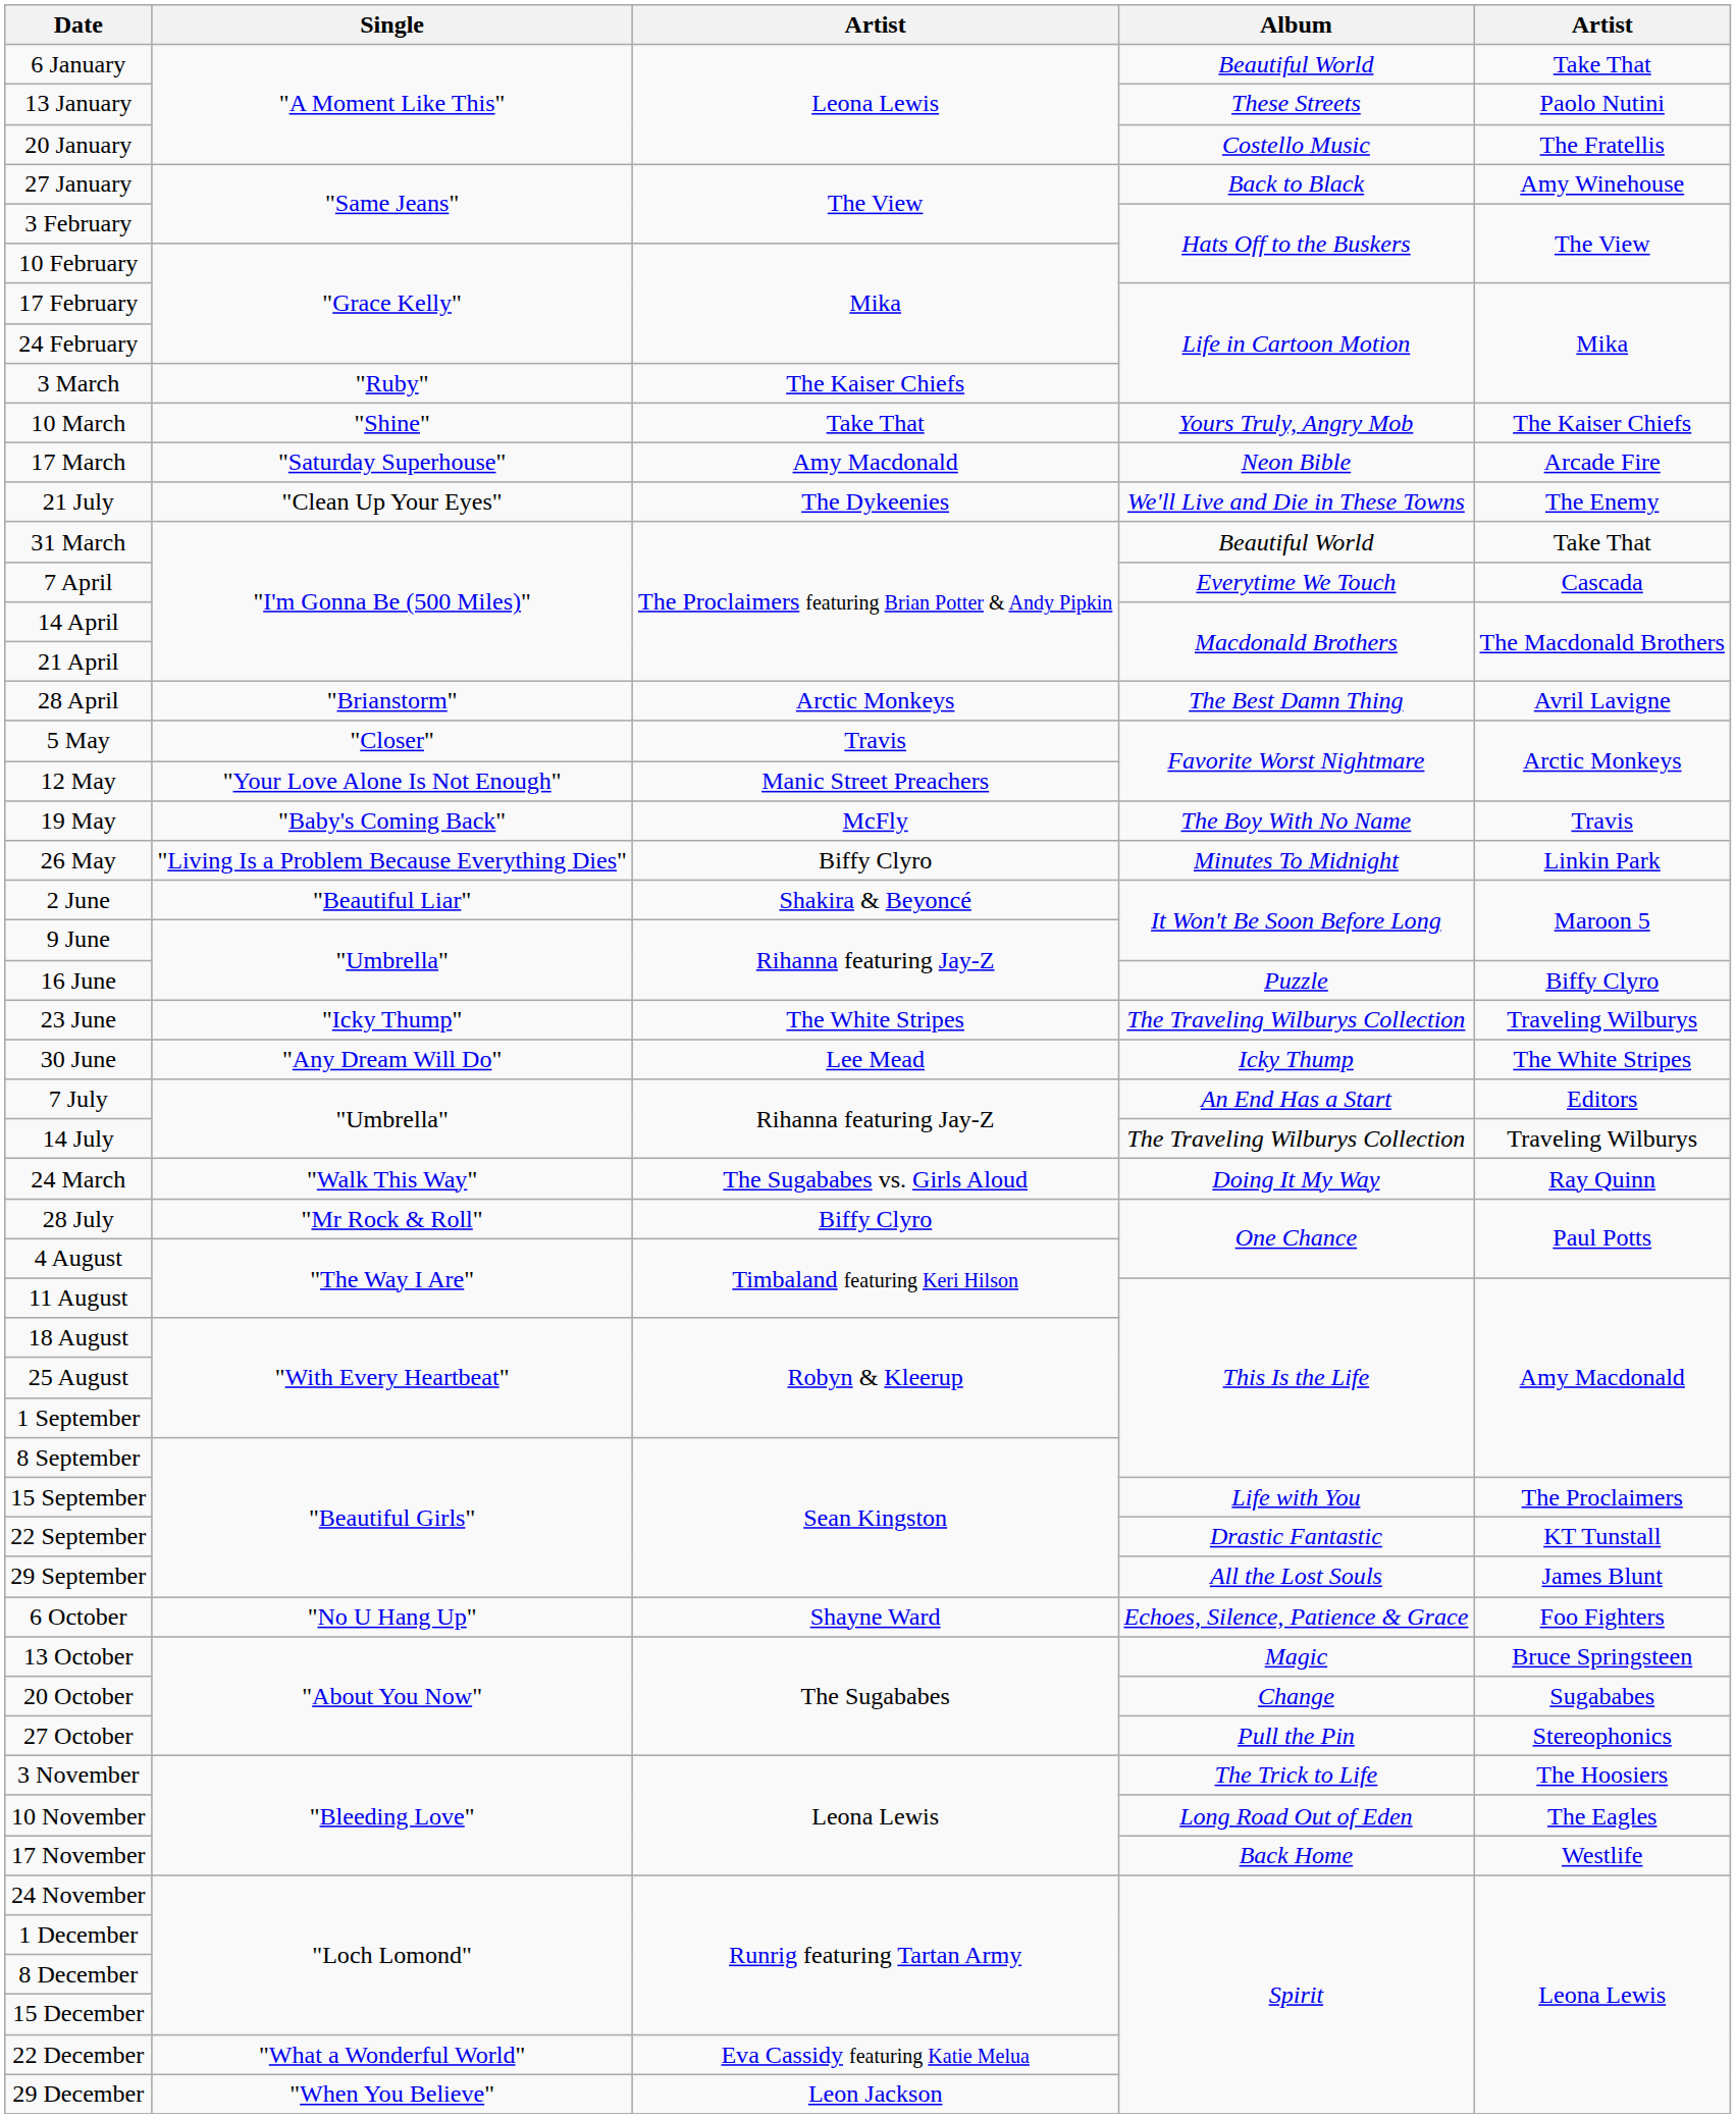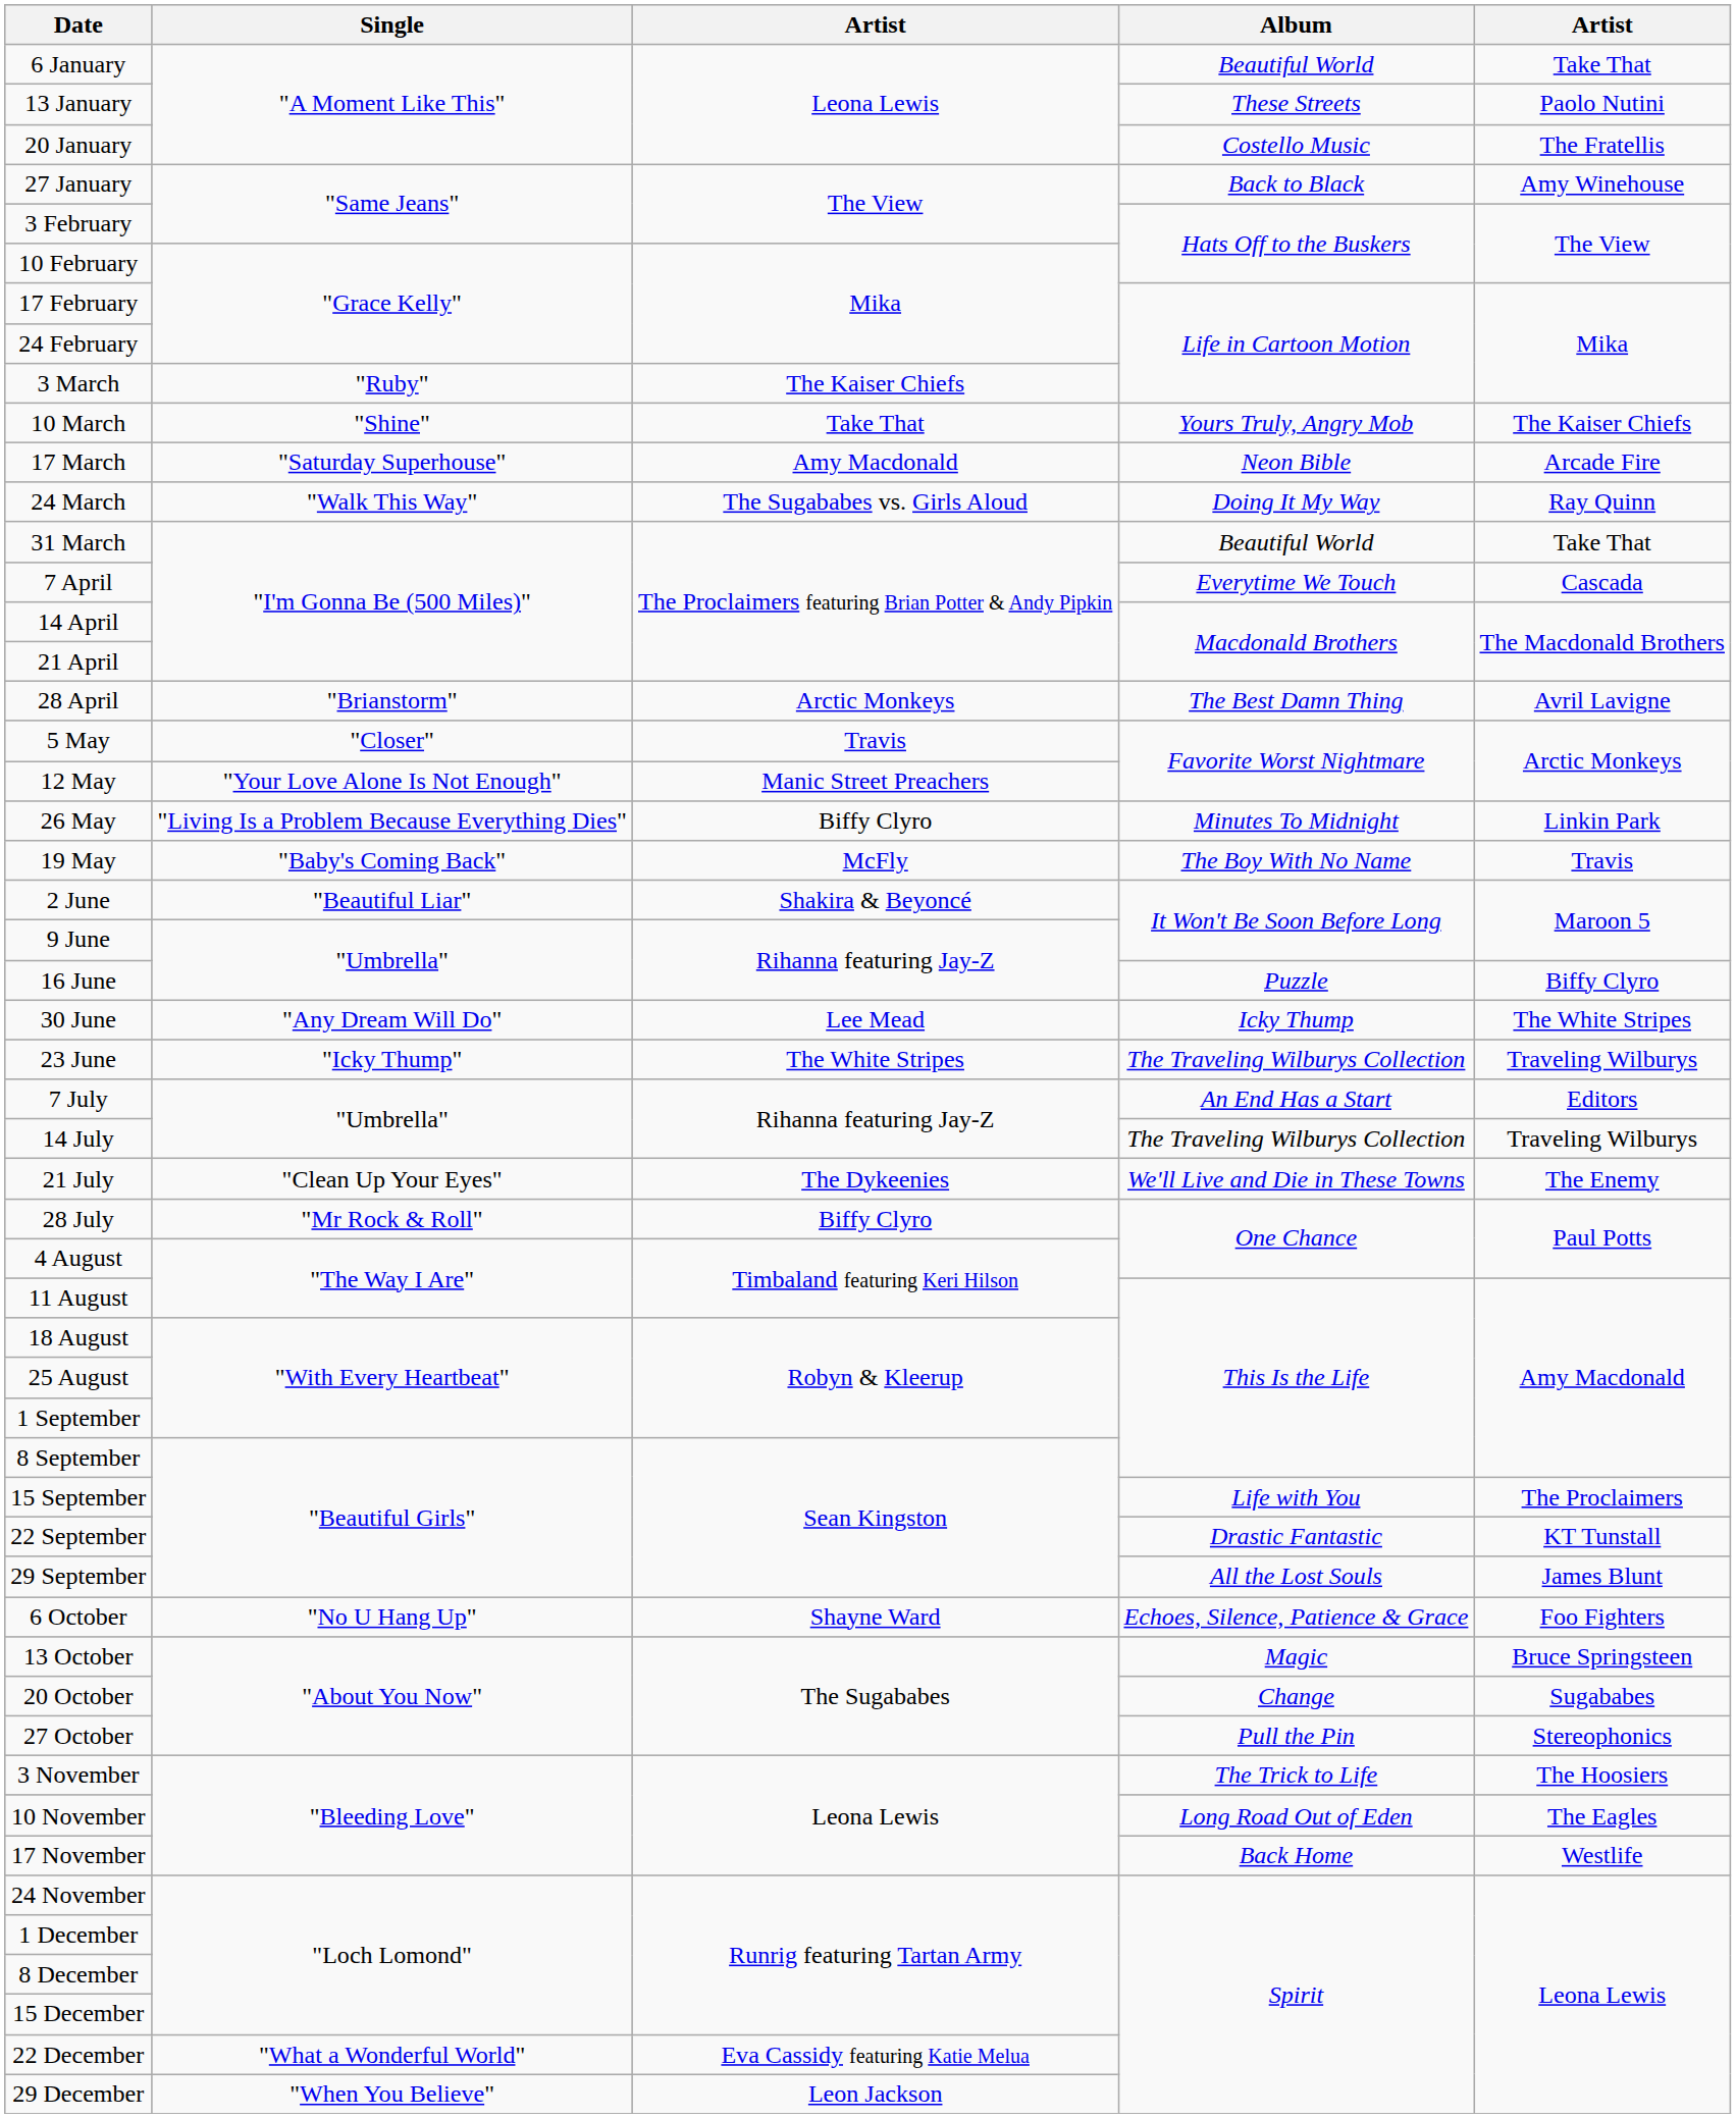 <table class="wikitable" style="font-size:97%; text-align:center;">
 <tr>
 <th>Date</th>
 <th>Single</th>
 <th>Artist</th>
 <th>Album</th>
 <th>Artist</th>
 </tr>
 <tr>
 <td>6 January</td>
 <td rowspan="3">"<a href='#'>A Moment Like This</a>"</td>
 <td rowspan="3"><a href='#'>Leona Lewis</a></td>
 <td><em><a href='#'>Beautiful World</a></em></td>
 <td><a href='#'>Take That</a></td>
 </tr>
 <tr>
 <td>13 January</td>
 <td><em><a href='#'>These Streets</a></em></td>
 <td><a href='#'>Paolo Nutini</a></td>
 </tr>
 <tr>
 <td>20 January</td>
 <td><em><a href='#'>Costello Music</a></em></td>
 <td><a href='#'>The Fratellis</a></td>
 </tr>
 <tr>
 <td>27 January</td>
 <td rowspan="2">"<a href='#'>Same Jeans</a>"</td>
 <td rowspan="2"><a href='#'>The View</a></td>
 <td><em><a href='#'>Back to Black</a></em></td>
 <td><a href='#'>Amy Winehouse</a></td>
 </tr>
 <tr>
 <td>3 February</td>
 <td rowspan="2"><em><a href='#'>Hats Off to the Buskers</a></em></td>
 <td rowspan="2"><a href='#'>The View</a></td>
 </tr>
 <tr>
 <td>10 February</td>
 <td rowspan="3">"<a href='#'>Grace Kelly</a>"</td>
 <td rowspan="3"><a href='#'>Mika</a></td>
 </tr>
 <tr>
 <td>17 February</td>
 <td rowspan="3"><em><a href='#'>Life in Cartoon Motion</a></em></td>
 <td rowspan="3"><a href='#'>Mika</a></td>
 </tr>
 <tr>
 <td>24 February</td>
 </tr>
 <tr>
 <td>3 March</td>
 <td>"<a href='#'>Ruby</a>"</td>
 <td><a href='#'>The Kaiser Chiefs</a></td>
 </tr>
 <tr>
 <td>10 March</td>
 <td>"<a href='#'>Shine</a>"</td>
 <td><a href='#'>Take That</a></td>
 <td><em><a href='#'>Yours Truly, Angry Mob</a></em></td>
 <td><a href='#'>The Kaiser Chiefs</a></td>
 </tr>
 <tr>
 <td>17 March</td>
 <td>"<a href='#'>Saturday Superhouse</a>"</td>
 <td><a href='#'>Amy Macdonald</a></td>
 <td><em><a href='#'>Neon Bible</a></em></td>
 <td><a href='#'>Arcade Fire</a></td>
 </tr>
 <tr>
-<td>21 July</td>
-<td>"Clean Up Your Eyes"</td>
-<td><a href='#'>The Dykeenies</a></td>
-<td><em><a href='#'>We'll Live and Die in These Towns</a></em></td>
-<td><a href='#'>The Enemy</a></td>
+<td>24 March</td>
+<td>"<a href='#'>Walk This Way</a>"</td>
+<td><a href='#'>The Sugababes</a> vs. <a href='#'>Girls Aloud</a></td>
+<td><em><a href='#'>Doing It My Way</a></em></td>
+<td><a href='#'>Ray Quinn</a></td>
 </tr>
 <tr>
 <td>31 March</td>
 <td rowspan="4">"<a href='#'>I'm Gonna Be (500 Miles)</a>"</td>
 <td rowspan="4"><a href='#'>The Proclaimers</a> <small> featuring <a href='#'>Brian Potter</a> & <a href='#'>Andy Pipkin</a> </small></td>
 <td><em>Beautiful World</em></td>
 <td>Take That</td>
 </tr>
 <tr>
 <td>7 April</td>
 <td><em><a href='#'>Everytime We Touch</a></em></td>
 <td><a href='#'>Cascada</a></td>
 </tr>
 <tr>
 <td>14 April</td>
 <td rowspan="2"><em><a href='#'>Macdonald Brothers</a></em></td>
 <td rowspan="2"><a href='#'>The Macdonald Brothers</a></td>
 </tr>
 <tr>
 <td>21 April</td>
 </tr>
 <tr>
 <td>28 April</td>
 <td>"<a href='#'>Brianstorm</a>"</td>
 <td><a href='#'>Arctic Monkeys</a></td>
 <td><em><a href='#'>The Best Damn Thing</a></em></td>
 <td><a href='#'>Avril Lavigne</a></td>
 </tr>
 <tr>
 <td>5 May</td>
 <td>"<a href='#'>Closer</a>"</td>
 <td><a href='#'>Travis</a></td>
 <td rowspan="2"><em><a href='#'>Favorite Worst Nightmare</a></em></td>
 <td rowspan="2"><a href='#'>Arctic Monkeys</a></td>
 </tr>
 <tr>
 <td>12 May</td>
 <td>"<a href='#'>Your Love Alone Is Not Enough</a>"</td>
 <td><a href='#'>Manic Street Preachers</a></td>
 </tr>
 <tr>
+<td>26 May</td>
+<td>"<a href='#'>Living Is a Problem Because Everything Dies</a>"</td>
+<td>Biffy Clyro</td>
+<td><em><a href='#'>Minutes To Midnight</a></em></td>
+<td><a href='#'>Linkin Park</a></td>
+</tr>
+<tr>
 <td>19 May</td>
 <td>"<a href='#'>Baby's Coming Back</a>"</td>
 <td><a href='#'>McFly</a></td>
 <td><em><a href='#'>The Boy With No Name</a></em></td>
 <td><a href='#'>Travis</a></td>
-</tr>
-<tr>
-<td>26 May</td>
-<td>"<a href='#'>Living Is a Problem Because Everything Dies</a>"</td>
-<td>Biffy Clyro</td>
-<td><em><a href='#'>Minutes To Midnight</a></em></td>
-<td><a href='#'>Linkin Park</a></td>
 </tr>
 <tr>
 <td>2 June</td>
 <td>"<a href='#'>Beautiful Liar</a>"</td>
 <td><a href='#'>Shakira</a> & <a href='#'>Beyoncé</a></td>
 <td rowspan="2"><em><a href='#'>It Won't Be Soon Before Long</a></em></td>
 <td rowspan="2"><a href='#'>Maroon 5</a></td>
 </tr>
 <tr>
 <td>9 June</td>
 <td rowspan="2">"<a href='#'>Umbrella</a>"</td>
 <td rowspan="2"><a href='#'>Rihanna</a> featuring <a href='#'>Jay-Z</a></td>
 </tr>
 <tr>
 <td>16 June</td>
 <td><em><a href='#'>Puzzle</a></em></td>
 <td><a href='#'>Biffy Clyro</a></td>
 </tr>
 <tr>
+<td>30 June</td>
+<td>"<a href='#'>Any Dream Will Do</a>"</td>
+<td><a href='#'>Lee Mead</a></td>
+<td><em><a href='#'>Icky Thump</a></em></td>
+<td><a href='#'>The White Stripes</a></td>
+</tr>
+<tr>
 <td>23 June</td>
 <td>"<a href='#'>Icky Thump</a>"</td>
 <td><a href='#'>The White Stripes</a></td>
 <td><em><a href='#'>The Traveling Wilburys Collection</a></em></td>
 <td><a href='#'>Traveling Wilburys</a></td>
-</tr>
-<tr>
-<td>30 June</td>
-<td>"<a href='#'>Any Dream Will Do</a>"</td>
-<td><a href='#'>Lee Mead</a></td>
-<td><em><a href='#'>Icky Thump</a></em></td>
-<td><a href='#'>The White Stripes</a></td>
 </tr>
 <tr>
 <td>7 July</td>
 <td rowspan="2">"Umbrella"</td>
 <td rowspan="2">Rihanna featuring Jay-Z</td>
 <td><em><a href='#'>An End Has a Start</a></em></td>
 <td><a href='#'>Editors</a></td>
 </tr>
 <tr>
 <td>14 July</td>
 <td><em>The Traveling Wilburys Collection</em></td>
 <td>Traveling Wilburys</td>
 </tr>
 <tr>
-<td>24 March</td>
-<td>"<a href='#'>Walk This Way</a>"</td>
-<td><a href='#'>The Sugababes</a> vs. <a href='#'>Girls Aloud</a></td>
-<td><em><a href='#'>Doing It My Way</a></em></td>
-<td><a href='#'>Ray Quinn</a></td>
+<td>21 July</td>
+<td>"Clean Up Your Eyes"</td>
+<td><a href='#'>The Dykeenies</a></td>
+<td><em><a href='#'>We'll Live and Die in These Towns</a></em></td>
+<td><a href='#'>The Enemy</a></td>
 </tr>
 <tr>
 <td>28 July</td>
 <td>"<a href='#'>Mr Rock & Roll</a>"</td>
 <td><a href='#'>Biffy Clyro</a></td>
 <td rowspan="2"><em><a href='#'>One Chance</a></em></td>
 <td rowspan="2"><a href='#'>Paul Potts</a></td>
 </tr>
 <tr>
 <td>4 August</td>
 <td rowspan="2">"<a href='#'>The Way I Are</a>"</td>
 <td rowspan="2"><a href='#'>Timbaland</a> <small> featuring <a href='#'>Keri Hilson</a> </small></td>
 </tr>
 <tr>
 <td>11 August</td>
 <td rowspan="5"><em><a href='#'>This Is the Life</a></em></td>
 <td rowspan="5"><a href='#'>Amy Macdonald</a></td>
 </tr>
 <tr>
 <td>18 August</td>
 <td rowspan="3">"<a href='#'>With Every Heartbeat</a>"</td>
 <td rowspan="3"><a href='#'>Robyn</a> & <a href='#'>Kleerup</a></td>
 </tr>
 <tr>
 <td>25 August</td>
 </tr>
 <tr>
 <td>1 September</td>
 </tr>
 <tr>
 <td>8 September</td>
 <td rowspan="4">"<a href='#'>Beautiful Girls</a>"</td>
 <td rowspan="4"><a href='#'>Sean Kingston</a></td>
 </tr>
 <tr>
 <td>15 September</td>
 <td><em><a href='#'>Life with You</a></em></td>
 <td><a href='#'>The Proclaimers</a></td>
 </tr>
 <tr>
 <td>22 September</td>
 <td><em><a href='#'>Drastic Fantastic</a></em></td>
 <td><a href='#'>KT Tunstall</a></td>
 </tr>
 <tr>
 <td>29 September</td>
 <td><em><a href='#'>All the Lost Souls</a></em></td>
 <td><a href='#'>James Blunt</a></td>
 </tr>
 <tr>
 <td>6 October</td>
 <td>"<a href='#'>No U Hang Up</a>"</td>
 <td><a href='#'>Shayne Ward</a></td>
 <td><em><a href='#'>Echoes, Silence, Patience & Grace</a></em></td>
 <td><a href='#'>Foo Fighters</a></td>
 </tr>
 <tr>
 <td>13 October</td>
 <td rowspan="3">"<a href='#'>About You Now</a>"</td>
 <td rowspan="3">The Sugababes</td>
 <td><em><a href='#'>Magic</a></em></td>
 <td><a href='#'>Bruce Springsteen</a></td>
 </tr>
 <tr>
 <td>20 October</td>
 <td><em><a href='#'>Change</a></em></td>
 <td><a href='#'>Sugababes</a></td>
 </tr>
 <tr>
 <td>27 October</td>
 <td><em><a href='#'>Pull the Pin</a></em></td>
 <td><a href='#'>Stereophonics</a></td>
 </tr>
 <tr>
 <td>3 November</td>
 <td rowspan="3">"<a href='#'>Bleeding Love</a>"</td>
 <td rowspan="3">Leona Lewis</td>
 <td><em><a href='#'>The Trick to Life</a></em></td>
 <td><a href='#'>The Hoosiers</a></td>
 </tr>
 <tr>
 <td>10 November</td>
 <td><em><a href='#'>Long Road Out of Eden</a></em></td>
 <td><a href='#'>The Eagles</a></td>
 </tr>
 <tr>
 <td>17 November</td>
 <td><em><a href='#'>Back Home</a></em></td>
 <td><a href='#'>Westlife</a></td>
 </tr>
 <tr>
 <td>24 November</td>
 <td rowspan="4">"Loch Lomond"</td>
 <td rowspan="4"><a href='#'>Runrig</a> featuring <a href='#'>Tartan Army</a></td>
 <td rowspan="6"><em><a href='#'>Spirit</a></em></td>
 <td rowspan="6"><a href='#'>Leona Lewis</a></td>
 </tr>
 <tr>
 <td>1 December</td>
 </tr>
 <tr>
 <td>8 December</td>
 </tr>
 <tr>
 <td>15 December</td>
 </tr>
 <tr>
 <td>22 December</td>
 <td>"<a href='#'>What a Wonderful World</a>"</td>
 <td><a href='#'>Eva Cassidy</a> <small> featuring <a href='#'>Katie Melua</a> </small></td>
 </tr>
 <tr>
 <td>29 December</td>
 <td>"<a href='#'>When You Believe</a>"</td>
 <td><a href='#'>Leon Jackson</a></td>
 </tr>
 <tr>
 </tr>
 </table>
